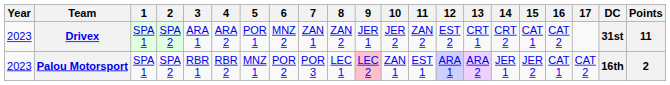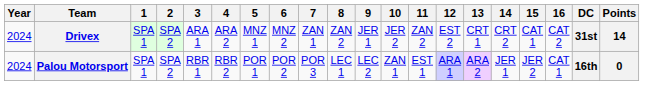 <table class="wikitable" style="text-align:center; font-size:85%">
 <tr>
 <th>Year</th>
 <th>Team</th>
 <th>1</th>
 <th>2</th>
 <th>3</th>
 <th>4</th>
 <th>5</th>
 <th>6</th>
 <th>7</th>
 <th>8</th>
 <th>9</th>
 <th>10</th>
 <th>11</th>
 <th>12</th>
 <th>13</th>
 <th>14</th>
 <th>15</th>
 <th>16</th>
-<th>17</th>
 <th>DC</th>
 <th>Points</th>
 </tr>
 <tr>
-<td><a href='#'>2023</a></td>
+<td><a href='#'>2024</a></td>
 <th nowrap><a href='#'>Drivex</a></th>
 <td style="background:#DFFFDF"><a href='#'>SPA<br>1</a><br></td>
 <td style="background:#DFFFDF"><a href='#'>SPA<br>2</a><br></td>
 <td><a href='#'>ARA<br>1</a></td>
 <td><a href='#'>ARA<br>2</a></td>
-<td><a href='#'>POR<br>1</a></td>
+<td><a href='#'>MNZ<br>1</a></td>
 <td><a href='#'>MNZ<br>2</a></td>
 <td><a href='#'>ZAN<br>1</a></td>
 <td><a href='#'>ZAN<br>2</a></td>
 <td><a href='#'>JER<br>1</a></td>
 <td><a href='#'>JER<br>2</a></td>
 <td><a href='#'>ZAN<br>2</a></td>
 <td><a href='#'>EST<br>2</a></td>
 <td><a href='#'>CRT<br>1</a></td>
 <td><a href='#'>CRT<br>2</a></td>
 <td><a href='#'>CAT<br>1</a></td>
 <td><a href='#'>CAT<br>2</a></td>
-<td></td>
 <th>31st</th>
-<th>11</th>
+<th>14</th>
 </tr>
 <tr>
-<td><a href='#'>2023</a></td>
+<td><a href='#'>2024</a></td>
 <th nowrap><a href='#'>Palou Motorsport</a></th>
 <td><a href='#'>SPA<br>1</a></td>
 <td><a href='#'>SPA<br>2</a></td>
 <td><a href='#'>RBR<br>1</a></td>
 <td><a href='#'>RBR<br>2</a></td>
-<td><a href='#'>MNZ<br>1</a></td>
+<td><a href='#'>POR<br>1</a></td>
 <td><a href='#'>POR<br>2</a></td>
 <td><a href='#'>POR<br>3</a></td>
 <td><a href='#'>LEC<br>1</a></td>
-<td style="background: pink;"><a href='#'>LEC<br>2</a></td>
+<td><a href='#'>LEC<br>2</a></td>
 <td><a href='#'>ZAN<br>1</a></td>
 <td><a href='#'>EST<br>1</a></td>
 <td style="background:#CFCFFF;"><a href='#'>ARA<br>1</a><br></td>
 <td style="background:#EFCFFF;"><a href='#'>ARA<br>2</a><br></td>
 <td><a href='#'>JER<br>1</a></td>
 <td><a href='#'>JER<br>2</a></td>
 <td><a href='#'>CAT<br>1</a></td>
-<td><a href='#'>CAT<br>2</a></td>
 <th>16th</th>
-<th>2</th>
+<th>0</th>
 </tr>
 </table>
